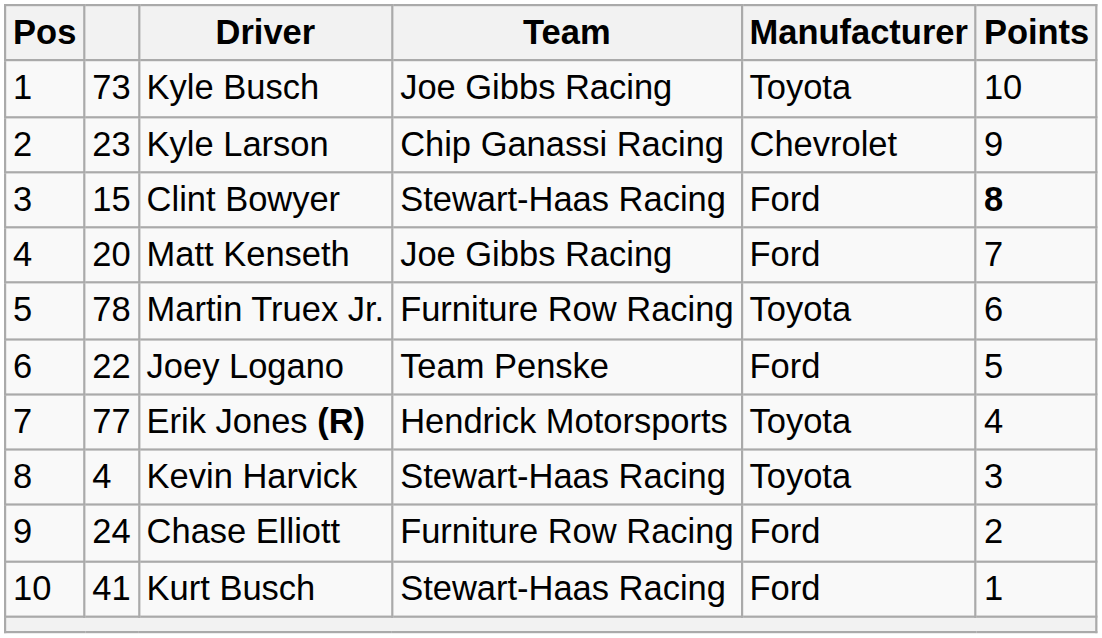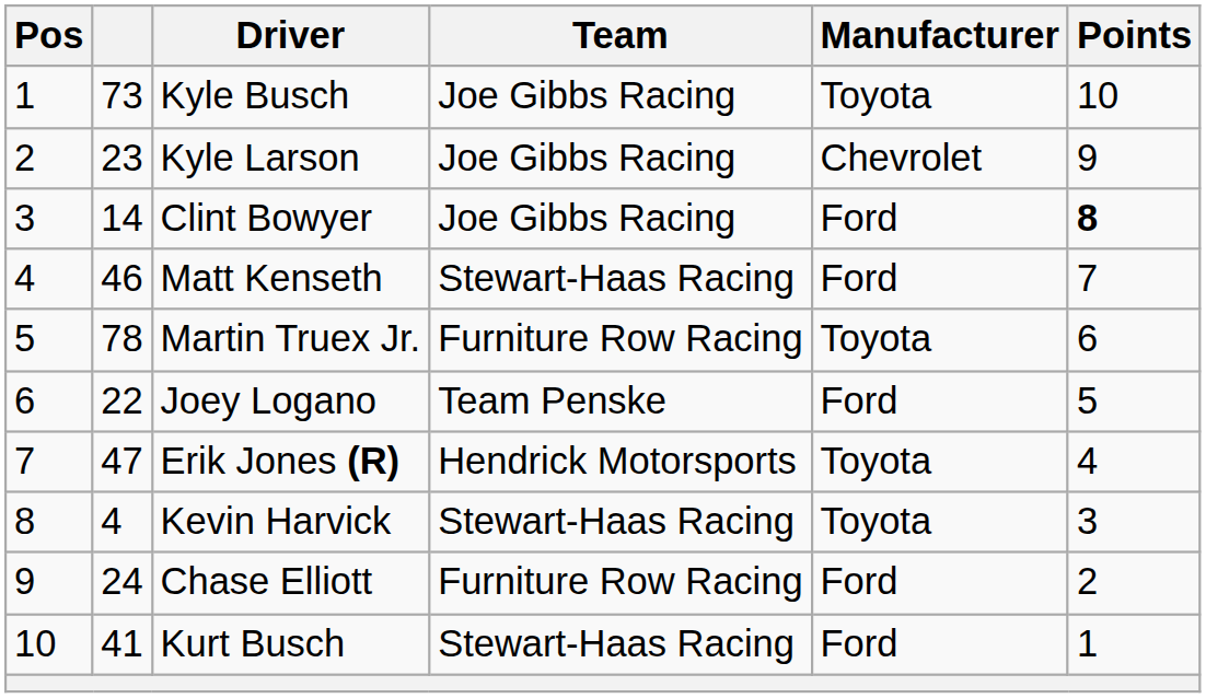 <table class="wikitable" style="font-size:98%">
 <tr>
 <th>Pos</th>
 <th></th>
 <th>Driver</th>
 <th>Team</th>
 <th>Manufacturer</th>
 <th>Points</th>
 </tr>
 <tr>
 <td>1</td>
 <td>73</td>
 <td>Kyle Busch</td>
 <td>Joe Gibbs Racing</td>
 <td>Toyota</td>
 <td>10</td>
 </tr>
 <tr>
 <td>2</td>
 <td>23</td>
 <td>Kyle Larson</td>
-<td>Chip Ganassi Racing</td>
+<td>Joe Gibbs Racing</td>
 <td>Chevrolet</td>
 <td>9</td>
 </tr>
 <tr>
 <td>3</td>
-<td>15</td>
+<td>14</td>
 <td>Clint Bowyer</td>
-<td>Stewart-Haas Racing</td>
+<td>Joe Gibbs Racing</td>
 <td>Ford</td>
 <td><strong>8</strong></td>
 </tr>
 <tr>
 <td>4</td>
-<td>20</td>
+<td>46</td>
 <td>Matt Kenseth</td>
-<td>Joe Gibbs Racing</td>
+<td>Stewart-Haas Racing</td>
 <td>Ford</td>
 <td>7</td>
 </tr>
 <tr>
 <td>5</td>
 <td>78</td>
 <td>Martin Truex Jr.</td>
 <td>Furniture Row Racing</td>
 <td>Toyota</td>
 <td>6</td>
 </tr>
 <tr>
 <td>6</td>
 <td>22</td>
 <td>Joey Logano</td>
 <td>Team Penske</td>
 <td>Ford</td>
 <td>5</td>
 </tr>
 <tr>
 <td>7</td>
-<td>77</td>
+<td>47</td>
 <td>Erik Jones <strong>(R)</strong></td>
 <td>Hendrick Motorsports</td>
 <td>Toyota</td>
 <td>4</td>
 </tr>
 <tr>
 <td>8</td>
 <td>4</td>
 <td>Kevin Harvick</td>
 <td>Stewart-Haas Racing</td>
 <td>Toyota</td>
 <td>3</td>
 </tr>
 <tr>
 <td>9</td>
 <td>24</td>
 <td>Chase Elliott</td>
 <td>Furniture Row Racing</td>
 <td>Ford</td>
 <td>2</td>
 </tr>
 <tr>
 <td>10</td>
 <td>41</td>
 <td>Kurt Busch</td>
 <td>Stewart-Haas Racing</td>
 <td>Ford</td>
 <td>1</td>
 </tr>
 <tr>
 <th colspan="6"></th>
 </tr>
 </table>
